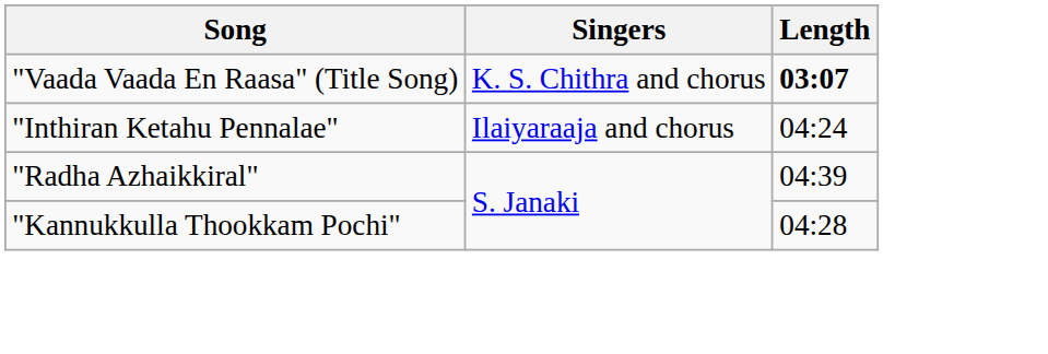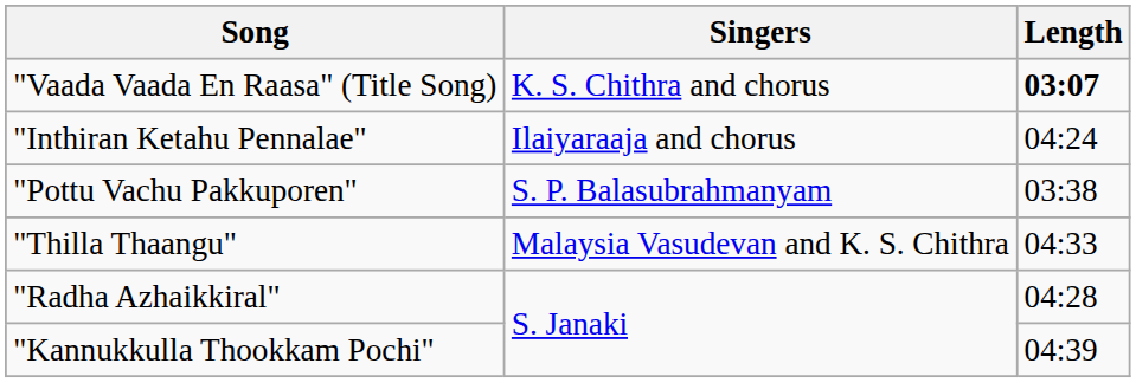 <table class="wikitable" style="font-size:95%;">
 <tr>
 <th>Song</th>
 <th>Singers</th>
 <th>Length</th>
 </tr>
 <tr>
 <td>"Vaada Vaada En Raasa" (Title Song)</td>
 <td><a href='#'>K. S. Chithra</a> and chorus</td>
 <td><strong>03:07</strong></td>
 </tr>
 <tr>
 <td>"Inthiran Ketahu Pennalae"</td>
 <td><a href='#'>Ilaiyaraaja</a> and chorus</td>
 <td>04:24</td>
 </tr>
 <tr>
+<td>"Pottu Vachu Pakkuporen"</td>
+<td><a href='#'>S. P. Balasubrahmanyam</a></td>
+<td>03:38</td>
+</tr>
+<tr>
+<td>"Thilla Thaangu"</td>
+<td><a href='#'>Malaysia Vasudevan</a> and K. S. Chithra</td>
+<td>04:33</td>
+</tr>
+<tr>
 <td>"Radha Azhaikkiral"</td>
 <td rowspan=2><a href='#'>S. Janaki</a></td>
-<td>04:39</td>
+<td>04:28</td>
 </tr>
 <tr>
 <td>"Kannukkulla Thookkam Pochi"</td>
-<td>04:28</td>
+<td>04:39</td>
 </tr>
 </table>
